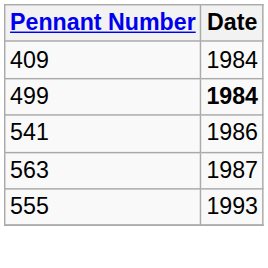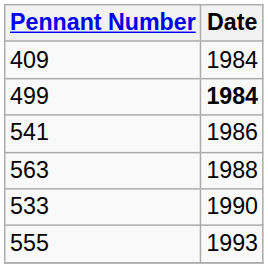 <table class="wikitable" style="text-align:left">
 <tr>
 <th><a href='#'>Pennant Number</a></th>
 <th>Date</th>
 </tr>
 <tr>
 <td>409</td>
 <td>1984</td>
 </tr>
 <tr>
 <td>499</td>
 <td><strong>1984</strong></td>
 </tr>
 <tr>
 <td>541</td>
 <td>1986</td>
 </tr>
 <tr>
 <td>563</td>
-<td>1987</td>
+<td>1988</td>
+</tr>
+<tr>
+<td>533</td>
+<td>1990</td>
 </tr>
 <tr>
 <td>555</td>
 <td>1993</td>
 </tr>
 <tr>
 </tr>
 </table>
